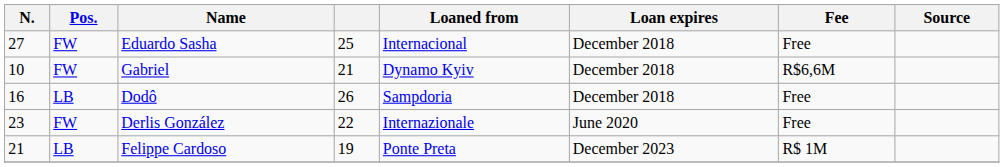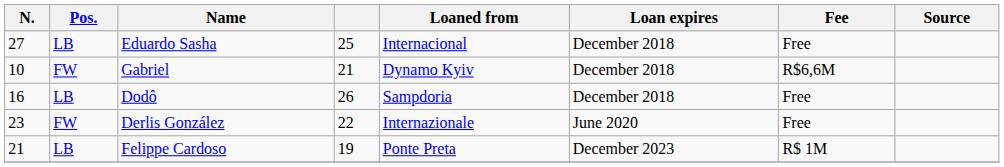 <table class="wikitable sortable" style="width:75%; text-align:center; font-size:95%; text-align:left">
 <tr>
 <th>N.</th>
 <th><a href='#'>Pos.</a></th>
 <th>Name</th>
 <th></th>
 <th>Loaned from</th>
 <th>Loan expires</th>
 <th>Fee</th>
 <th>Source</th>
 </tr>
 <tr>
 <td>27</td>
-<td><a href='#'>FW</a></td>
+<td><a href='#'>LB</a></td>
 <td style="text-align:left;"> <a href='#'>Eduardo Sasha</a></td>
 <td>25</td>
 <td style="text-align:left;"><a href='#'>Internacional</a></td>
 <td>December 2018</td>
 <td>Free</td>
 <td></td>
 </tr>
 <tr>
 <td>10</td>
 <td><a href='#'>FW</a></td>
 <td style="text-align:left;"> <a href='#'>Gabriel</a></td>
 <td>21</td>
 <td style="text-align:left;"><a href='#'>Dynamo Kyiv</a> </td>
 <td>December 2018</td>
 <td>R$6,6M</td>
 <td></td>
 </tr>
 <tr>
 <td>16</td>
 <td><a href='#'>LB</a></td>
 <td style="text-align:left;"> <a href='#'>Dodô</a></td>
 <td>26</td>
 <td style="text-align:left;"><a href='#'>Sampdoria</a> </td>
 <td>December 2018</td>
 <td>Free</td>
 <td></td>
 </tr>
 <tr>
 <td>23</td>
 <td><a href='#'>FW</a></td>
 <td style="text-align:left;"> <a href='#'>Derlis González</a></td>
 <td>22</td>
 <td style="text-align:left;"><a href='#'>Internazionale</a> </td>
 <td>June 2020</td>
 <td>Free</td>
 <td></td>
 </tr>
 <tr>
 <td>21</td>
 <td><a href='#'>LB</a></td>
 <td style="text-align:left;"> <a href='#'>Felippe Cardoso</a></td>
 <td>19</td>
 <td style="text-align:left;"><a href='#'>Ponte Preta</a></td>
 <td>December 2023</td>
 <td>R$ 1M</td>
 <td></td>
 </tr>
 <tr>
 </tr>
 </table>
